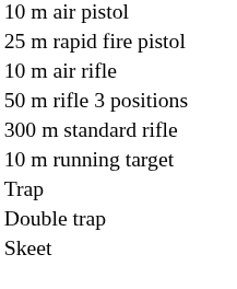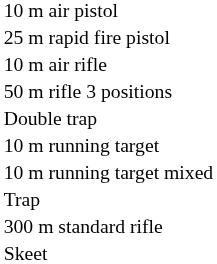 <table>
 <tr>
 <td>10 m air pistol<br></td>
 <td></td>
 <td></td>
 <td></td>
 </tr>
 <tr>
 <td>25 m rapid fire pistol<br></td>
 <td></td>
 <td></td>
 <td></td>
 </tr>
 <tr>
 <td>10 m air rifle<br></td>
 <td></td>
 <td></td>
 <td></td>
 </tr>
 <tr>
 <td>50 m rifle 3 positions<br></td>
 <td></td>
 <td></td>
 <td></td>
 </tr>
 <tr>
-<td>300 m standard rifle<br></td>
+<td>Double trap<br></td>
 <td></td>
 <td></td>
 <td></td>
 </tr>
 <tr>
 <td>10 m running target<br></td>
 <td></td>
 <td></td>
 <td></td>
 </tr>
 <tr>
+<td>10 m running target mixed<br></td>
+<td></td>
+<td></td>
+<td></td>
+</tr>
+<tr>
 <td>Trap<br></td>
 <td></td>
 <td></td>
 <td></td>
 </tr>
 <tr>
-<td>Double trap<br></td>
+<td>300 m standard rifle<br></td>
 <td></td>
 <td></td>
 <td></td>
 </tr>
 <tr>
 <td>Skeet<br></td>
 <td></td>
 <td></td>
 <td></td>
 </tr>
 </table>
